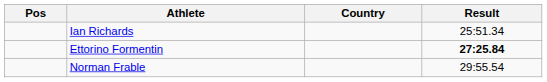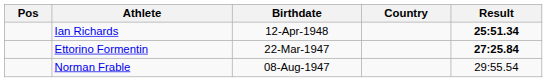 <table class="wikitable"  style="text-align:center; width:60%;">
 <tr>
 <th>Pos</th>
 <th>Athlete</th>
+<th>Birthdate</th>
 <th>Country</th>
 <th>Result</th>
 </tr>
 <tr>
 <td align=center></td>
 <td align=left><a href='#'>Ian Richards</a></td>
+<td>12-Apr-1948</td>
 <td align=left></td>
-<td>25:51.34</td>
+<td><strong>25:51.34</strong></td>
 </tr>
 <tr>
 <td align=center></td>
 <td align=left><a href='#'>Ettorino Formentin</a></td>
+<td>22-Mar-1947</td>
 <td align=left></td>
 <td><strong>27:25.84</strong></td>
 </tr>
 <tr>
 <td align=center></td>
 <td align=left><a href='#'>Norman Frable</a></td>
+<td>08-Aug-1947</td>
 <td align=left></td>
 <td>29:55.54</td>
 </tr>
 </table>
